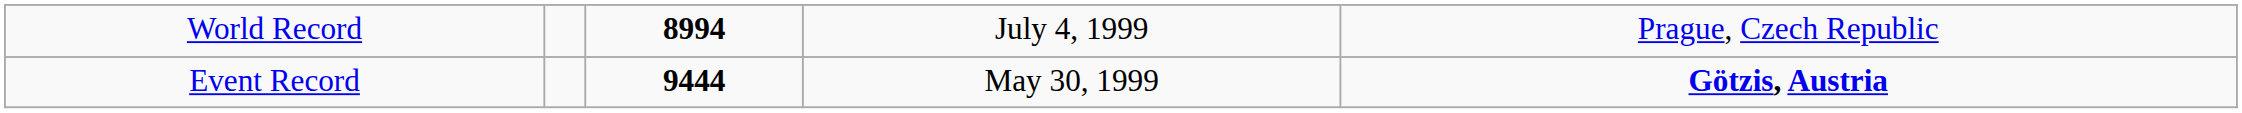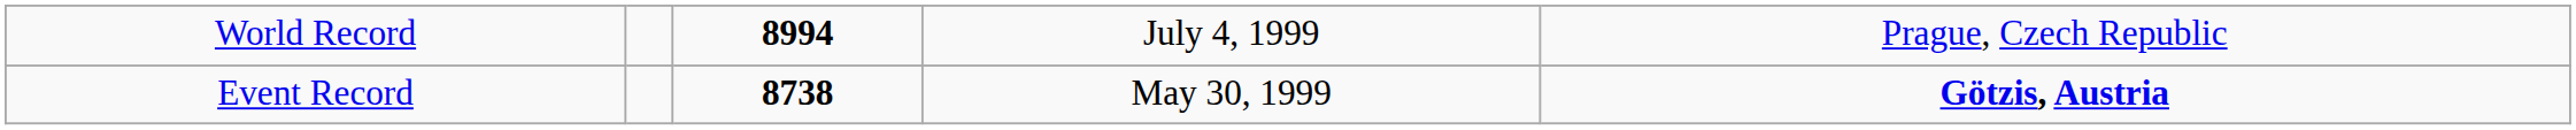 <table class="wikitable" style=" text-align:center; font-size:105%;" width="95%">
 <tr>
 <td><a href='#'>World Record</a></td>
 <td></td>
 <td><strong>8994</strong></td>
 <td>July 4, 1999</td>
 <td> <a href='#'>Prague</a>, <a href='#'>Czech Republic</a></td>
 </tr>
 <tr>
 <td><a href='#'>Event Record</a></td>
 <td></td>
-<td><strong>9444</strong></td>
+<td><strong>8738</strong></td>
 <td>May 30, 1999</td>
 <td><strong> <a href='#'>Götzis</a>, <a href='#'>Austria</a></strong></td>
 </tr>
 </table>
